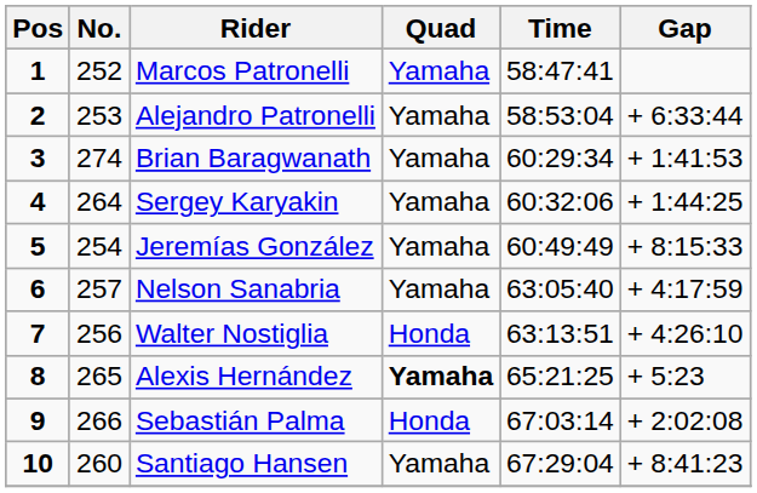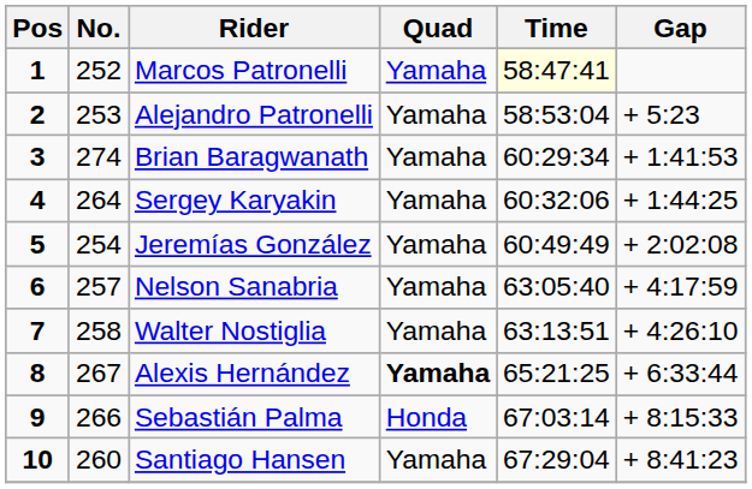 <table class="wikitable" style="font-size:85%;">
 <tr>
 <th>Pos</th>
 <th>No.</th>
 <th>Rider</th>
 <th>Quad</th>
 <th>Time</th>
 <th>Gap</th>
 </tr>
 <tr>
 <td align=center><strong>1</strong></td>
 <td>252</td>
 <td> <a href='#'>Marcos Patronelli</a></td>
 <td><a href='#'>Yamaha</a></td>
-<td>58:47:41</td>
+<td style="background: lightyellow;">58:47:41</td>
 <td></td>
 </tr>
 <tr>
 <td align=center><strong>2</strong></td>
 <td>253</td>
 <td> <a href='#'>Alejandro Patronelli</a></td>
 <td>Yamaha</td>
 <td>58:53:04</td>
-<td>+ 6:33:44</td>
+<td>+ 5:23</td>
 </tr>
 <tr>
 <td align=center><strong>3</strong></td>
 <td>274</td>
 <td> <a href='#'>Brian Baragwanath</a></td>
 <td>Yamaha</td>
 <td>60:29:34</td>
 <td>+ 1:41:53</td>
 </tr>
 <tr>
 <td align=center><strong>4</strong></td>
 <td>264</td>
 <td> <a href='#'>Sergey Karyakin</a></td>
 <td>Yamaha</td>
 <td>60:32:06</td>
 <td>+ 1:44:25</td>
 </tr>
 <tr>
 <td align=center><strong>5</strong></td>
 <td>254</td>
 <td> <a href='#'>Jeremías González</a></td>
 <td>Yamaha</td>
 <td>60:49:49</td>
-<td>+ 8:15:33</td>
+<td>+ 2:02:08</td>
 </tr>
 <tr>
 <td align=center><strong>6</strong></td>
 <td>257</td>
 <td> <a href='#'>Nelson Sanabria</a></td>
 <td>Yamaha</td>
 <td>63:05:40</td>
 <td>+ 4:17:59</td>
 </tr>
 <tr>
 <td align=center><strong>7</strong></td>
-<td>256</td>
+<td>258</td>
 <td> <a href='#'>Walter Nostiglia</a></td>
-<td><a href='#'>Honda</a></td>
+<td>Yamaha</td>
 <td>63:13:51</td>
 <td>+ 4:26:10</td>
 </tr>
 <tr>
 <td align=center><strong>8</strong></td>
-<td>265</td>
+<td>267</td>
 <td> <a href='#'>Alexis Hernández</a></td>
 <td><strong>Yamaha</strong></td>
 <td>65:21:25</td>
-<td>+ 5:23</td>
+<td>+ 6:33:44</td>
 </tr>
 <tr>
 <td align=center><strong>9</strong></td>
 <td>266</td>
 <td> <a href='#'>Sebastián Palma</a></td>
 <td><a href='#'>Honda</a></td>
 <td>67:03:14</td>
-<td>+ 2:02:08</td>
+<td>+ 8:15:33</td>
 </tr>
 <tr>
 <td align=center><strong>10</strong></td>
 <td>260</td>
 <td> <a href='#'>Santiago Hansen</a></td>
 <td>Yamaha</td>
 <td>67:29:04</td>
 <td>+ 8:41:23</td>
 </tr>
 <tr>
 </tr>
 </table>
